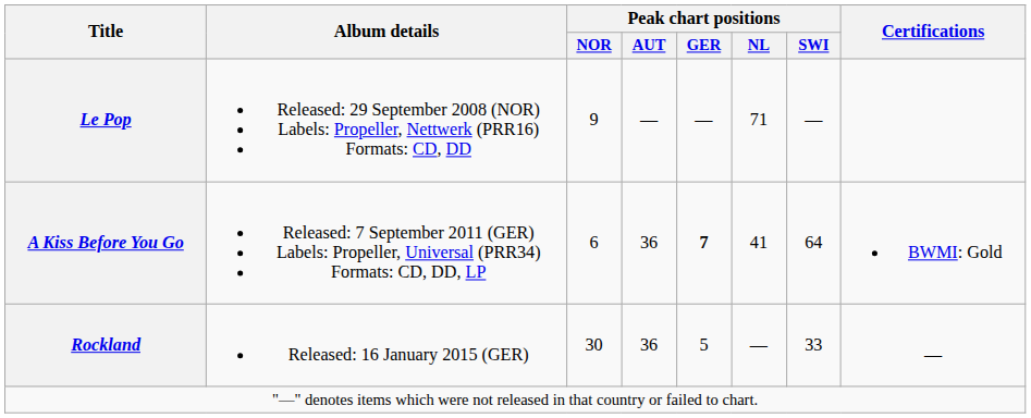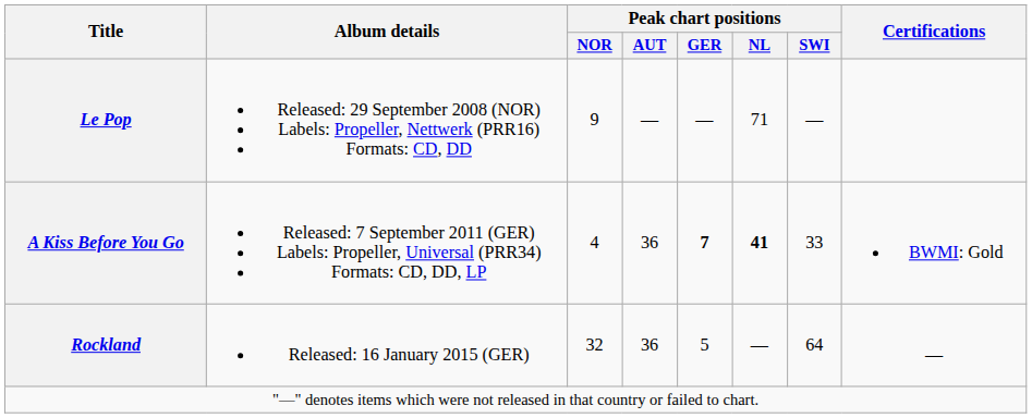 <table class="wikitable plainrowheaders" style="text-align:center;">
 <tr>
 <th scope="col" rowspan="2" style="width:11em;">Title</th>
 <th scope="col" rowspan="2" style="width:20em;">Album details</th>
 <th scope="col" colspan="5">Peak chart positions</th>
 <th scope="col" rowspan="2" style="width:10em;"><a href='#'>Certifications</a></th>
 </tr>
 <tr>
 <th scope="col" style="width:3em;font-size:90%;"><a href='#'>NOR</a><br></th>
 <th scope="col" style="width:3em;font-size:90%;"><a href='#'>AUT</a><br></th>
 <th scope="col" style="width:3em;font-size:90%;"><a href='#'>GER</a><br></th>
 <th scope="col" style="width:3em;font-size:90%;"><a href='#'>NL</a><br></th>
 <th scope="col" style="width:3em;font-size:90%;"><a href='#'>SWI</a><br></th>
 </tr>
 <tr>
 <th scope="row"><em><a href='#'>Le Pop</a></em></th>
 <td><br><ul><li>Released: 29 September 2008 <span>(NOR)</span></li><li>Labels: <a href='#'>Propeller</a>, <a href='#'>Nettwerk</a> <span>(PRR16)</span></li><li>Formats: <a href='#'>CD</a>, <a href='#'>DD</a></li></ul></td>
 <td>9</td>
 <td>—</td>
 <td>—</td>
 <td>71</td>
 <td>—</td>
 <td></td>
 </tr>
 <tr>
 <th scope="row"><em><a href='#'>A Kiss Before You Go</a></em></th>
 <td><br><ul><li>Released: 7 September 2011 <span>(GER)</span></li><li>Labels: Propeller, <a href='#'>Universal</a> <span>(PRR34)</span></li><li>Formats: CD, DD, <a href='#'>LP</a></li></ul></td>
-<td>6</td>
+<td>4</td>
 <td>36</td>
 <td><strong>7</strong></td>
-<td>41</td>
-<td>64</td>
+<td><strong>41</strong></td>
+<td>33</td>
 <td><br><ul><li><a href='#'>BWMI</a>: Gold</li></ul></td>
 </tr>
 <tr>
 <th scope="row"><em><a href='#'>Rockland</a></em></th>
 <td><br><ul><li>Released: 16 January 2015 <span>(GER)</span></li></ul></td>
-<td>30</td>
+<td>32</td>
 <td>36</td>
 <td>5</td>
 <td>—</td>
-<td>33</td>
+<td>64</td>
 <td><br>—</td>
 </tr>
 <tr>
 <td colspan="14" style="text-align:center; font-size:90%;">"—" denotes items which were not released in that country or failed to chart.</td>
 </tr>
 </table>
